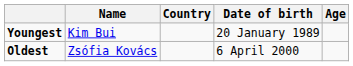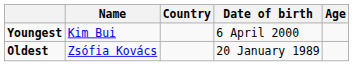 <table class="wikitable">
 <tr>
 <th></th>
 <th><strong>Name</strong></th>
 <th><strong>Country</strong></th>
 <th><strong>Date of birth</strong></th>
 <th><strong>Age</strong></th>
 </tr>
 <tr>
 <td><strong>Youngest</strong></td>
 <td><a href='#'>Kim Bui</a></td>
 <td></td>
-<td>20 January 1989</td>
+<td>6 April 2000</td>
 <td></td>
 </tr>
 <tr>
 <td><strong>Oldest</strong></td>
 <td><a href='#'>Zsófia Kovács</a></td>
 <td></td>
-<td>6 April 2000</td>
+<td>20 January 1989</td>
 <td></td>
 </tr>
 </table>
